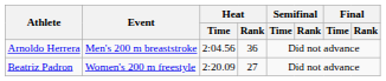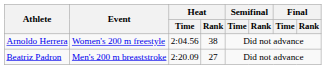 <table class=wikitable style="font-size:90%">
 <tr>
 <th rowspan="2">Athlete</th>
 <th rowspan="2">Event</th>
 <th colspan="2">Heat</th>
 <th colspan="2">Semifinal</th>
 <th colspan="2">Final</th>
 </tr>
 <tr style="font-size:95%">
 <th>Time</th>
 <th>Rank</th>
 <th>Time</th>
 <th>Rank</th>
 <th>Time</th>
 <th>Rank</th>
 </tr>
 <tr align=center>
 <td align=left><a href='#'>Arnoldo Herrera</a></td>
-<td align=left><a href='#'>Men's 200 m breaststroke</a></td>
+<td align=left><a href='#'>Women's 200 m freestyle</a></td>
 <td>2:04.56</td>
-<td>36</td>
+<td>38</td>
 <td colspan="4">Did not advance</td>
 </tr>
 <tr align=center>
 <td align=left><a href='#'>Beatriz Padron</a></td>
-<td align=left><a href='#'>Women's 200 m freestyle</a></td>
+<td align=left><a href='#'>Men's 200 m breaststroke</a></td>
 <td>2:20.09</td>
 <td>27</td>
 <td colspan="4">Did not advance</td>
 </tr>
 </table>
